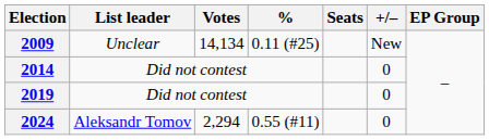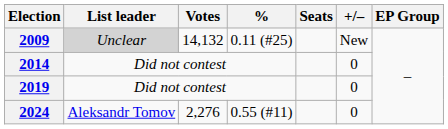 <table class="wikitable" style="text-align:center">
 <tr>
 <th>Election</th>
 <th>List leader</th>
 <th>Votes</th>
 <th>%</th>
 <th>Seats</th>
 <th>+/–</th>
 <th>EP Group</th>
 </tr>
 <tr>
 <th><a href='#'>2009</a></th>
-<td><em>Unclear</em></td>
-<td>14,134</td>
+<td style="background: lightgrey;"><em>Unclear</em></td>
+<td>14,132</td>
 <td>0.11 (#25)</td>
 <td></td>
 <td>New</td>
 <td rowspan=4>–</td>
 </tr>
 <tr>
 <th><a href='#'>2014</a></th>
 <td colspan=3><em>Did not contest</em></td>
 <td></td>
 <td> 0</td>
 </tr>
 <tr>
 <th><a href='#'>2019</a></th>
 <td colspan=3><em>Did not contest</em></td>
 <td></td>
 <td> 0</td>
 </tr>
 <tr>
 <th><a href='#'>2024</a></th>
 <td><a href='#'>Aleksandr Tomov</a></td>
-<td>2,294</td>
+<td>2,276</td>
 <td>0.55 (#11)</td>
 <td></td>
 <td> 0</td>
 </tr>
 </table>
